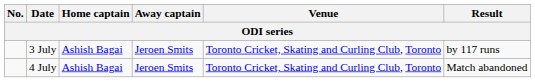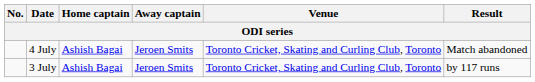 <table class="wikitable">
 <tr>
 <th>No.</th>
 <th>Date</th>
 <th>Home captain</th>
 <th>Away captain</th>
 <th>Venue</th>
 <th>Result</th>
 </tr>
 <tr>
 <th colspan="6">ODI series</th>
 </tr>
 <tr>
 <td></td>
+<td>4 July</td>
+<td><a href='#'>Ashish Bagai</a></td>
+<td><a href='#'>Jeroen Smits</a></td>
+<td><a href='#'>Toronto Cricket, Skating and Curling Club</a>, <a href='#'>Toronto</a></td>
+<td>Match abandoned</td>
+</tr>
+<tr>
+<td></td>
 <td>3 July</td>
 <td><a href='#'>Ashish Bagai</a></td>
 <td><a href='#'>Jeroen Smits</a></td>
 <td><a href='#'>Toronto Cricket, Skating and Curling Club</a>, <a href='#'>Toronto</a></td>
 <td> by 117 runs</td>
 </tr>
-<tr>
-<td></td>
-<td>4 July</td>
-<td><a href='#'>Ashish Bagai</a></td>
-<td><a href='#'>Jeroen Smits</a></td>
-<td><a href='#'>Toronto Cricket, Skating and Curling Club</a>, <a href='#'>Toronto</a></td>
-<td>Match abandoned</td>
-</tr>
 </table>
